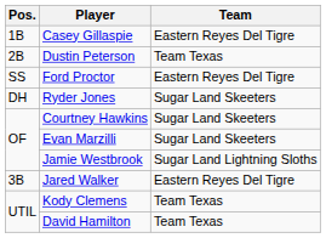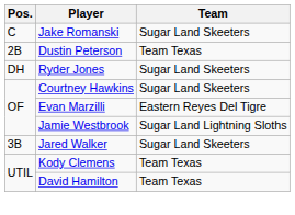 <table class="wikitable" style="text-align:left;">
 <tr>
 <th>Pos.</th>
 <th>Player</th>
 <th>Team</th>
 </tr>
 <tr>
-<td>1B</td>
-<td><a href='#'>Casey Gillaspie</a></td>
-<td>Eastern Reyes Del Tigre</td>
+<td>C</td>
+<td><a href='#'>Jake Romanski</a></td>
+<td>Sugar Land Skeeters</td>
 </tr>
 <tr>
 <td>2B</td>
 <td><a href='#'>Dustin Peterson</a></td>
 <td>Team Texas</td>
-</tr>
-<tr>
-<td>SS</td>
-<td><a href='#'>Ford Proctor</a></td>
-<td>Eastern Reyes Del Tigre</td>
 </tr>
 <tr>
 <td>DH</td>
 <td><a href='#'>Ryder Jones</a></td>
 <td>Sugar Land Skeeters</td>
 </tr>
 <tr>
 <td rowspan=3>OF</td>
 <td><a href='#'>Courtney Hawkins</a></td>
 <td>Sugar Land Skeeters</td>
 </tr>
 <tr>
 <td><a href='#'>Evan Marzilli</a></td>
-<td>Sugar Land Skeeters</td>
+<td>Eastern Reyes Del Tigre</td>
 </tr>
 <tr>
 <td><a href='#'>Jamie Westbrook</a></td>
 <td>Sugar Land Lightning Sloths</td>
 </tr>
 <tr>
 <td>3B</td>
 <td><a href='#'>Jared Walker</a></td>
-<td>Eastern Reyes Del Tigre</td>
+<td>Sugar Land Skeeters</td>
 </tr>
 <tr>
 <td rowspan=2>UTIL</td>
 <td><a href='#'>Kody Clemens</a></td>
 <td>Team Texas</td>
 </tr>
 <tr>
 <td><a href='#'>David Hamilton</a></td>
 <td>Team Texas</td>
 </tr>
 </table>
